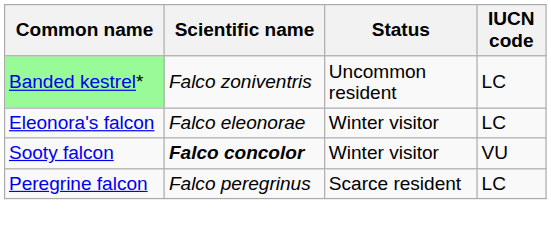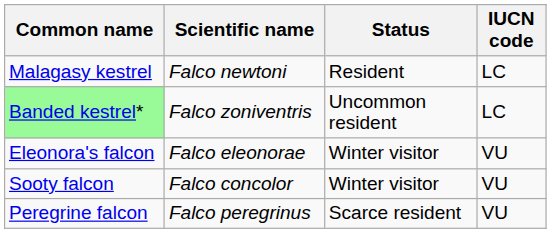 <table width=73% class="wikitable sortable">
 <tr>
 <th width=20%>Common name</th>
 <th width=20%>Scientific name</th>
 <th width=18%>Status</th>
 <th width=5%>IUCN code</th>
+</tr>
+<tr>
+<td><a href='#'>Malagasy kestrel</a></td>
+<td><em>Falco newtoni</em></td>
+<td>Resident</td>
+<td>LC</td>
 </tr>
 <tr>
 <td style="background:palegreen; color:black"><a href='#'>Banded kestrel</a>*</td>
 <td><em>Falco zoniventris</em></td>
 <td>Uncommon resident</td>
 <td>LC</td>
 </tr>
 <tr>
 <td><a href='#'>Eleonora's falcon</a></td>
 <td><em>Falco eleonorae</em></td>
 <td>Winter visitor</td>
-<td>LC</td>
+<td>VU</td>
 </tr>
 <tr>
 <td><a href='#'>Sooty falcon</a></td>
-<td><strong><em>Falco concolor</em></strong></td>
+<td><em>Falco concolor</em></td>
 <td>Winter visitor</td>
 <td>VU</td>
 </tr>
 <tr>
 <td><a href='#'>Peregrine falcon</a></td>
 <td><em>Falco peregrinus</em></td>
 <td>Scarce resident</td>
-<td>LC</td>
+<td>VU</td>
 </tr>
 </table>
